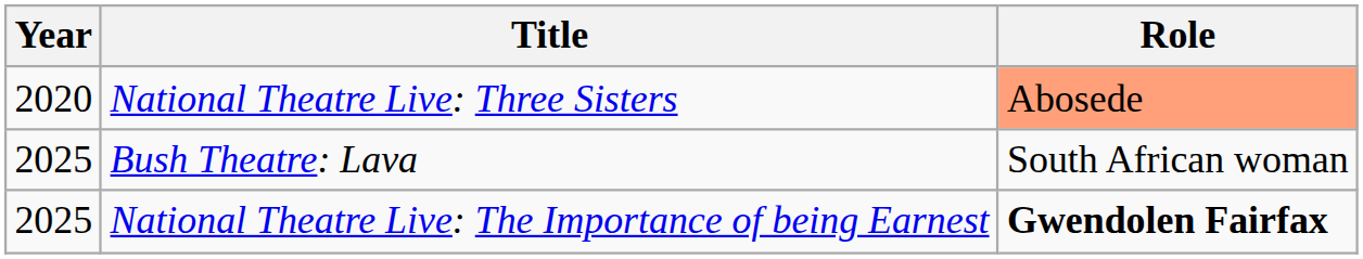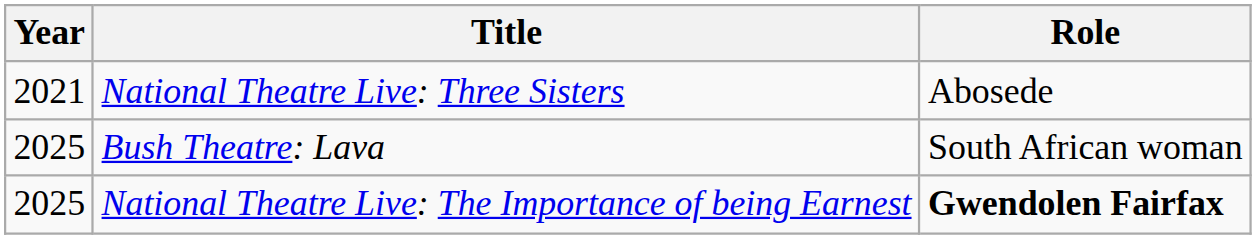 <table class=" wikitable sortable">
 <tr>
 <th>Year</th>
 <th>Title</th>
 <th>Role</th>
 </tr>
 <tr>
-<td>2020</td>
+<td>2021</td>
 <td><em><a href='#'>National Theatre Live</a>: <a href='#'>Three Sisters</a></em></td>
-<td style="background: lightsalmon;">Abosede</td>
+<td>Abosede</td>
 </tr>
 <tr>
 <td>2025</td>
 <td><em><a href='#'>Bush Theatre</a>: Lava</em></td>
 <td>South African woman</td>
 </tr>
 <tr>
 <td>2025</td>
 <td><em><a href='#'>National Theatre Live</a>: <a href='#'>The Importance of being Earnest</a></em></td>
 <td><strong>Gwendolen Fairfax</strong></td>
 </tr>
 </table>
